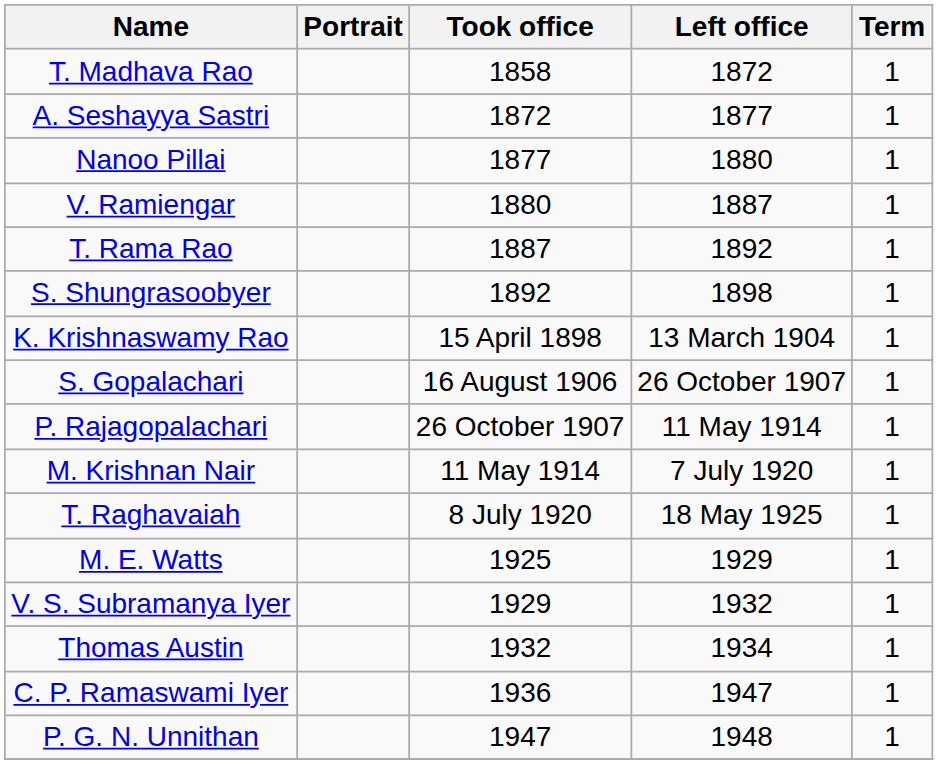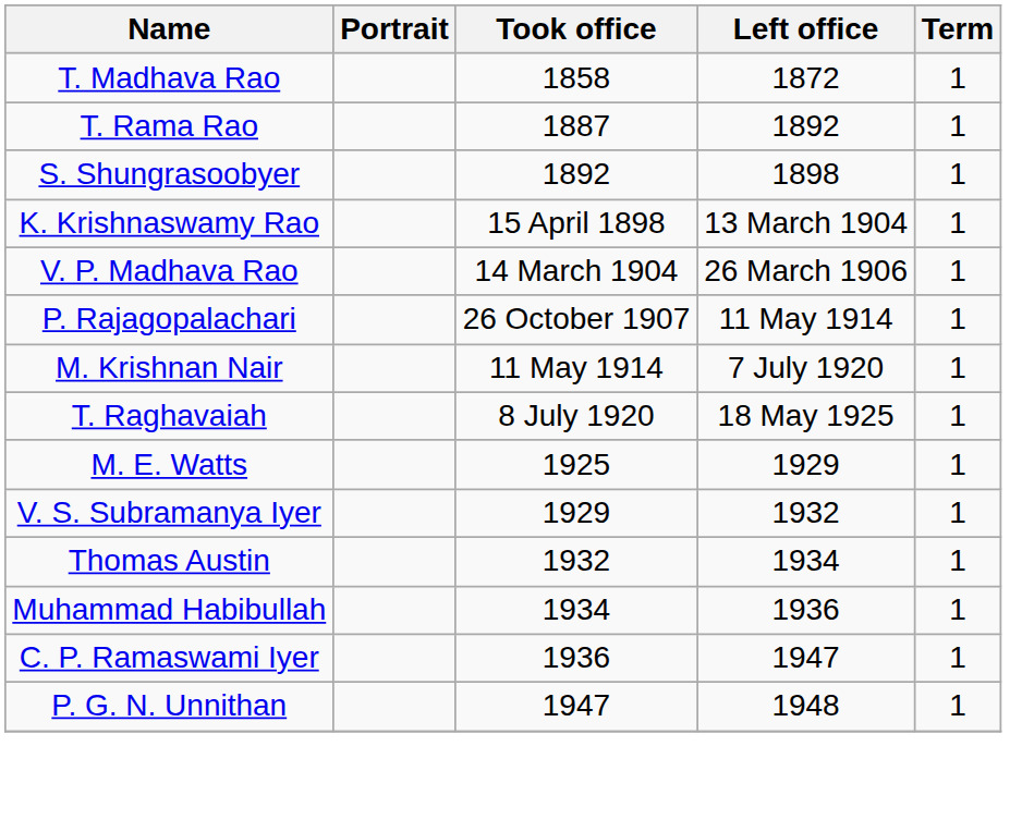 <table class="wikitable" style="text-align:center">
 <tr>
 <th>Name</th>
 <th>Portrait</th>
 <th>Took office</th>
 <th>Left office</th>
 <th>Term</th>
 </tr>
 <tr>
 <td><a href='#'>T. Madhava Rao</a></td>
 <td></td>
 <td>1858</td>
 <td>1872</td>
-<td>1</td>
-</tr>
-<tr>
-<td><a href='#'>A. Seshayya Sastri</a></td>
-<td></td>
-<td>1872</td>
-<td>1877</td>
-<td>1</td>
-</tr>
-<tr>
-<td><a href='#'>Nanoo Pillai</a></td>
-<td></td>
-<td>1877</td>
-<td>1880</td>
-<td>1</td>
-</tr>
-<tr>
-<td><a href='#'>V. Ramiengar</a></td>
-<td></td>
-<td>1880</td>
-<td>1887</td>
 <td>1</td>
 </tr>
 <tr>
 <td><a href='#'>T. Rama Rao</a></td>
 <td></td>
 <td>1887</td>
 <td>1892</td>
 <td>1</td>
 </tr>
 <tr>
 <td><a href='#'>S. Shungrasoobyer</a></td>
 <td></td>
 <td>1892</td>
 <td>1898</td>
 <td>1</td>
 </tr>
 <tr>
 <td><a href='#'>K. Krishnaswamy Rao</a></td>
 <td></td>
 <td>15 April 1898</td>
 <td>13 March 1904</td>
 <td>1</td>
 </tr>
 <tr>
-<td><a href='#'>S. Gopalachari</a></td>
+<td><a href='#'>V. P. Madhava Rao</a></td>
 <td></td>
-<td>16 August 1906</td>
-<td>26 October 1907</td>
+<td>14 March 1904</td>
+<td>26 March 1906</td>
 <td>1</td>
 </tr>
 <tr>
 <td><a href='#'>P. Rajagopalachari</a></td>
 <td></td>
 <td>26 October 1907</td>
 <td>11 May 1914</td>
 <td>1</td>
 </tr>
 <tr>
 <td><a href='#'>M. Krishnan Nair</a></td>
 <td></td>
 <td>11 May 1914</td>
 <td>7 July 1920</td>
 <td>1</td>
 </tr>
 <tr>
 <td><a href='#'>T. Raghavaiah</a></td>
 <td></td>
 <td>8 July 1920</td>
 <td>18 May 1925</td>
 <td>1</td>
 </tr>
 <tr>
 <td><a href='#'>M. E. Watts</a></td>
 <td></td>
 <td>1925</td>
 <td>1929</td>
 <td>1</td>
 </tr>
 <tr>
 <td><a href='#'>V. S. Subramanya Iyer</a></td>
 <td></td>
 <td>1929</td>
 <td>1932</td>
 <td>1</td>
 </tr>
 <tr>
 <td><a href='#'>Thomas Austin</a></td>
 <td></td>
 <td>1932</td>
 <td>1934</td>
 <td>1</td>
 </tr>
 <tr>
+<td><a href='#'>Muhammad Habibullah</a></td>
+<td></td>
+<td>1934</td>
+<td>1936</td>
+<td>1</td>
+</tr>
+<tr>
 <td><a href='#'>C. P. Ramaswami Iyer</a></td>
 <td></td>
 <td>1936</td>
 <td>1947</td>
 <td>1</td>
 </tr>
 <tr>
 <td><a href='#'>P. G. N. Unnithan</a></td>
 <td></td>
 <td>1947</td>
 <td>1948</td>
 <td>1</td>
 </tr>
 <tr>
 </tr>
 </table>
